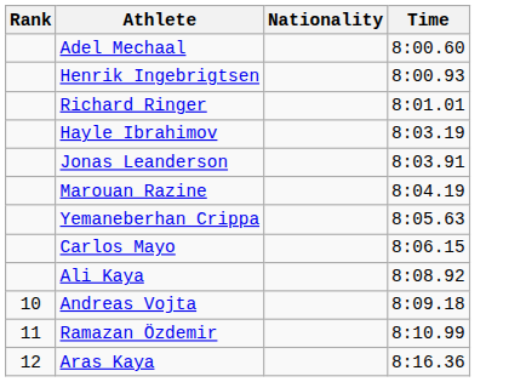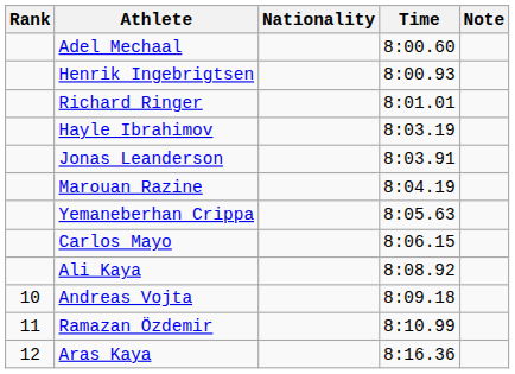 <table class="wikitable sortable" style="text-align:center">
 <tr>
 <th>Rank</th>
 <th>Athlete</th>
 <th>Nationality</th>
 <th>Time</th>
+<th>Note</th>
 </tr>
 <tr>
 <td></td>
 <td align=left><a href='#'>Adel Mechaal</a></td>
 <td align=left></td>
 <td>8:00.60</td>
+<td></td>
 </tr>
 <tr>
 <td></td>
 <td align=left><a href='#'>Henrik Ingebrigtsen</a></td>
 <td align=left></td>
 <td>8:00.93</td>
+<td></td>
 </tr>
 <tr>
 <td></td>
 <td align=left><a href='#'>Richard Ringer</a></td>
 <td align=left></td>
 <td>8:01.01</td>
+<td></td>
 </tr>
 <tr>
 <td></td>
 <td align=left><a href='#'>Hayle Ibrahimov</a></td>
 <td align=left></td>
 <td>8:03.19</td>
+<td></td>
 </tr>
 <tr>
 <td></td>
 <td align=left><a href='#'>Jonas Leanderson</a></td>
 <td align=left></td>
 <td>8:03.91</td>
+<td></td>
 </tr>
 <tr>
 <td></td>
 <td align=left><a href='#'>Marouan Razine</a></td>
 <td align=left></td>
 <td>8:04.19</td>
+<td></td>
 </tr>
 <tr>
 <td></td>
 <td align=left><a href='#'>Yemaneberhan Crippa</a></td>
 <td align=left></td>
 <td>8:05.63</td>
+<td></td>
 </tr>
 <tr>
 <td></td>
 <td align=left><a href='#'>Carlos Mayo</a></td>
 <td align=left></td>
 <td>8:06.15</td>
+<td></td>
 </tr>
 <tr>
 <td></td>
 <td align=left><a href='#'>Ali Kaya</a></td>
 <td align=left></td>
 <td>8:08.92</td>
+<td></td>
 </tr>
 <tr>
 <td>10</td>
 <td align=left><a href='#'>Andreas Vojta</a></td>
 <td align=left></td>
 <td>8:09.18</td>
+<td></td>
 </tr>
 <tr>
 <td>11</td>
 <td align=left><a href='#'>Ramazan Özdemir</a></td>
 <td align=left></td>
 <td>8:10.99</td>
+<td></td>
 </tr>
 <tr>
 <td>12</td>
 <td align=left><a href='#'>Aras Kaya</a></td>
 <td align=left></td>
 <td>8:16.36</td>
+<td></td>
 </tr>
 </table>
